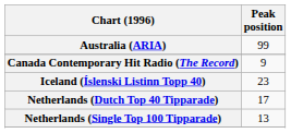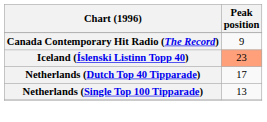 <table class="wikitable sortable plainrowheaders" style="text-align:center">
 <tr>
 <th>Chart (1996)</th>
 <th>Peak<br>position</th>
-</tr>
-<tr>
-<th scope="row">Australia (<a href='#'>ARIA</a>)</th>
-<td>99</td>
 </tr>
 <tr>
 </tr>
 <tr>
 </tr>
 <tr>
 <th scope="row">Canada Contemporary Hit Radio (<em><a href='#'>The Record</a></em>)</th>
 <td>9</td>
 </tr>
 <tr>
 <th scope="row">Iceland (<a href='#'>Íslenski Listinn Topp 40</a>)</th>
-<td>23</td>
+<td style="background: lightsalmon;">23</td>
 </tr>
 <tr>
 <th scope="row">Netherlands (<a href='#'>Dutch Top 40 Tipparade</a>)</th>
 <td>17</td>
 </tr>
 <tr>
 <th scope="row">Netherlands (<a href='#'>Single Top 100 Tipparade</a>)</th>
 <td>13</td>
 </tr>
 <tr>
 </tr>
 <tr>
 </tr>
 <tr>
 </tr>
 <tr>
 </tr>
 <tr>
 </tr>
 <tr>
 </tr>
 <tr>
 </tr>
 <tr>
 </tr>
 <tr>
 </tr>
 <tr>
 </tr>
 <tr>
 </tr>
 </table>
